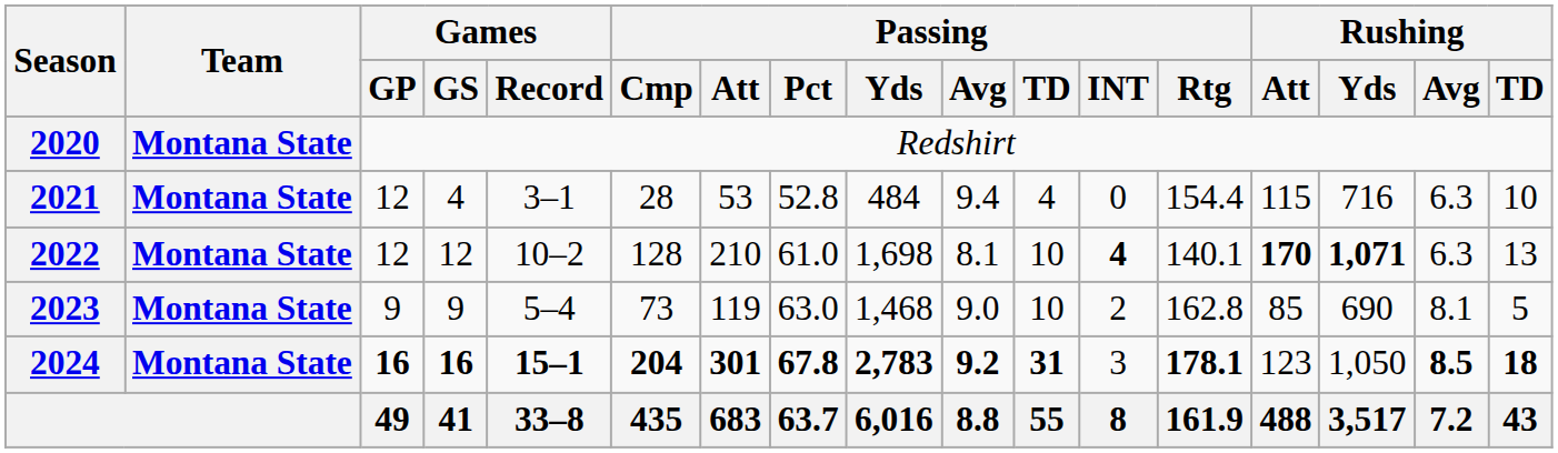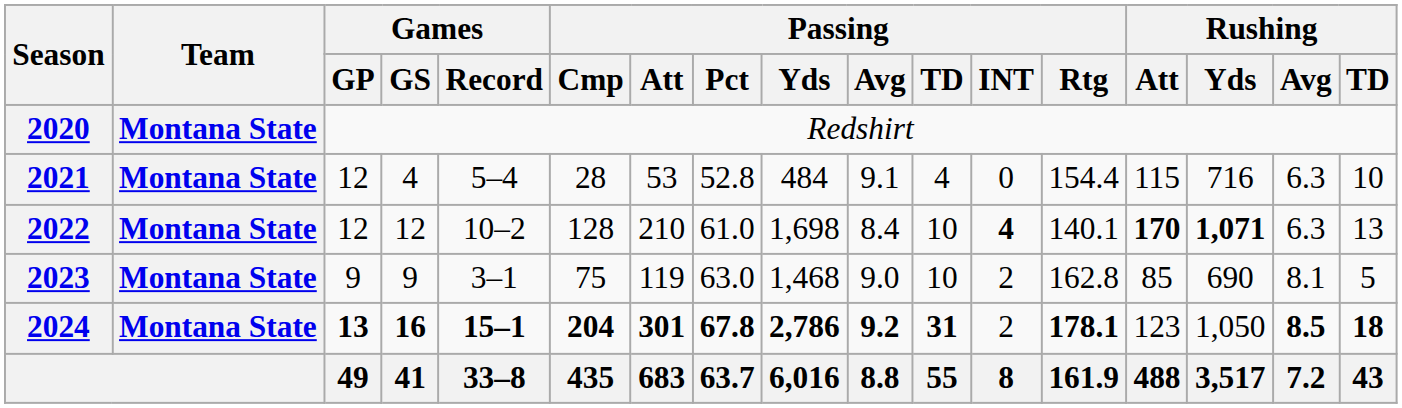 <table class="wikitable" style="text-align:center;">
 <tr>
 <th rowspan="2">Season</th>
 <th rowspan="2">Team</th>
 <th colspan="3">Games</th>
 <th colspan="8">Passing</th>
 <th colspan="4">Rushing</th>
 </tr>
 <tr>
 <th>GP</th>
 <th>GS</th>
 <th>Record</th>
 <th>Cmp</th>
 <th>Att</th>
 <th>Pct</th>
 <th>Yds</th>
 <th>Avg</th>
 <th>TD</th>
 <th>INT</th>
 <th>Rtg</th>
 <th>Att</th>
 <th>Yds</th>
 <th>Avg</th>
 <th>TD</th>
 </tr>
 <tr>
 <th><a href='#'>2020</a></th>
 <th><a href='#'>Montana State</a></th>
 <td colspan="15"><em>Redshirt </em></td>
 </tr>
 <tr>
 <th><a href='#'>2021</a></th>
 <th><a href='#'>Montana State</a></th>
 <td>12</td>
 <td>4</td>
-<td>3–1</td>
+<td>5–4</td>
 <td>28</td>
 <td>53</td>
 <td>52.8</td>
 <td>484</td>
-<td>9.4</td>
+<td>9.1</td>
 <td>4</td>
 <td>0</td>
 <td>154.4</td>
 <td>115</td>
 <td>716</td>
 <td>6.3</td>
 <td>10</td>
 </tr>
 <tr>
 <th><a href='#'>2022</a></th>
 <th><a href='#'>Montana State</a></th>
 <td>12</td>
 <td>12</td>
 <td>10–2</td>
 <td>128</td>
 <td>210</td>
 <td>61.0</td>
 <td>1,698</td>
-<td>8.1</td>
+<td>8.4</td>
 <td>10</td>
 <td><strong>4</strong></td>
 <td>140.1</td>
 <td><strong>170</strong></td>
 <td><strong>1,071</strong></td>
 <td>6.3</td>
 <td>13</td>
 </tr>
 <tr>
 <th><a href='#'>2023</a></th>
 <th><a href='#'>Montana State</a></th>
 <td>9</td>
 <td>9</td>
-<td>5–4</td>
-<td>73</td>
+<td>3–1</td>
+<td>75</td>
 <td>119</td>
 <td>63.0</td>
 <td>1,468</td>
 <td>9.0</td>
 <td>10</td>
 <td>2</td>
 <td>162.8</td>
 <td>85</td>
 <td>690</td>
 <td>8.1</td>
 <td>5</td>
 </tr>
 <tr>
 <th><a href='#'>2024</a></th>
 <th><a href='#'>Montana State</a></th>
-<td><strong>16</strong></td>
+<td><strong>13</strong></td>
 <td><strong>16</strong></td>
 <td><strong>15–1</strong></td>
 <td><strong>204</strong></td>
 <td><strong>301</strong></td>
 <td><strong>67.8</strong></td>
-<td><strong>2,783</strong></td>
+<td><strong>2,786</strong></td>
 <td><strong>9.2</strong></td>
 <td><strong>31</strong></td>
-<td>3</td>
+<td>2</td>
 <td><strong>178.1</strong></td>
 <td>123</td>
 <td>1,050</td>
 <td><strong>8.5</strong></td>
 <td><strong>18</strong></td>
 </tr>
 <tr>
 <th colspan="2"></th>
 <th>49</th>
 <th>41</th>
 <th>33–8</th>
 <th>435</th>
 <th>683</th>
 <th>63.7</th>
 <th>6,016</th>
 <th>8.8</th>
 <th>55</th>
 <th>8</th>
 <th>161.9</th>
 <th>488</th>
 <th>3,517</th>
 <th>7.2</th>
 <th>43</th>
 </tr>
 </table>
